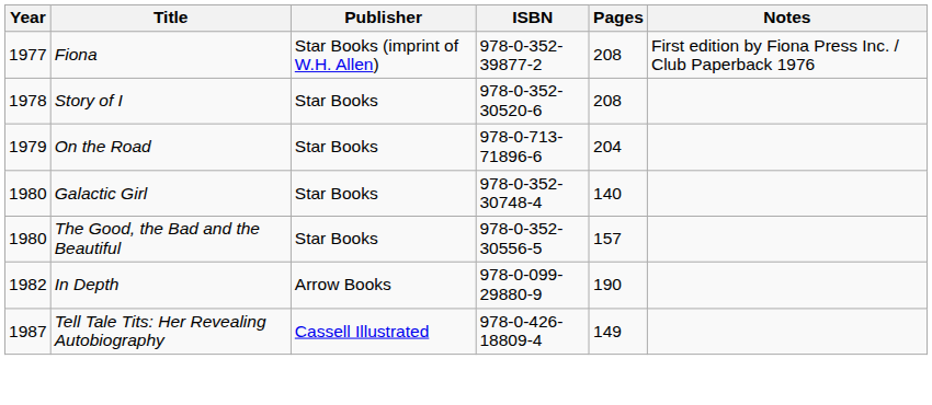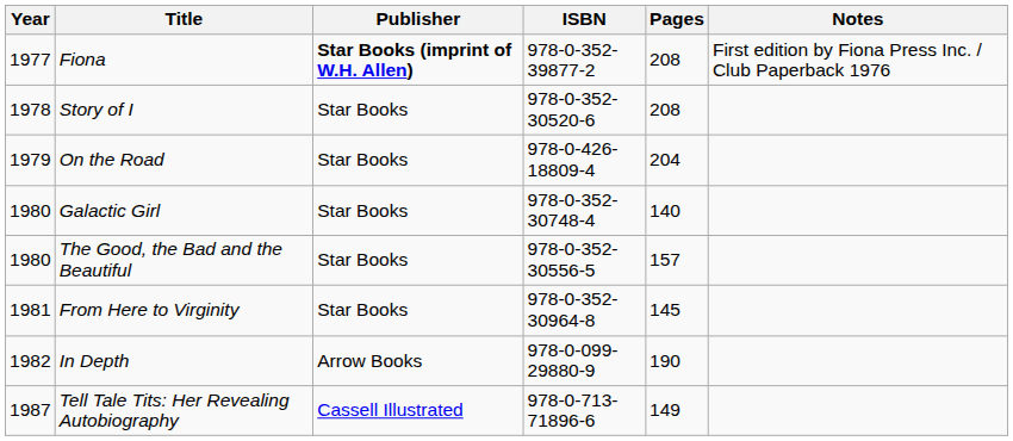 <table class="wikitable">
 <tr>
 <th>Year</th>
 <th>Title</th>
 <th>Publisher</th>
 <th>ISBN</th>
 <th>Pages</th>
 <th>Notes</th>
 </tr>
 <tr>
 <td>1977</td>
 <td><em>Fiona</em></td>
-<td>Star Books (imprint of <a href='#'>W.H. Allen</a>)</td>
+<td><strong>Star Books (imprint of <a href='#'>W.H. Allen</a>)</strong></td>
 <td>978-0-352-39877-2</td>
 <td>208</td>
 <td>First edition by Fiona Press Inc. / Club Paperback 1976</td>
 </tr>
 <tr>
 <td>1978</td>
 <td><em>Story of I</em></td>
 <td>Star Books</td>
 <td>978-0-352-30520-6</td>
 <td>208</td>
 <td></td>
 </tr>
 <tr>
 <td>1979</td>
 <td><em>On the Road</em></td>
 <td>Star Books</td>
-<td>978-0-713-71896-6</td>
+<td>978-0-426-18809-4</td>
 <td>204</td>
 <td></td>
 </tr>
 <tr>
 <td>1980</td>
 <td><em>Galactic Girl</em></td>
 <td>Star Books</td>
 <td>978-0-352-30748-4</td>
 <td>140</td>
 <td></td>
 </tr>
 <tr>
 <td>1980</td>
 <td><em>The Good, the Bad and the Beautiful</em></td>
 <td>Star Books</td>
 <td>978-0-352-30556-5</td>
 <td>157</td>
 <td></td>
 </tr>
 <tr>
+<td>1981</td>
+<td><em>From Here to Virginity</em></td>
+<td>Star Books</td>
+<td>978-0-352-30964-8</td>
+<td>145</td>
+<td></td>
+</tr>
+<tr>
 <td>1982</td>
 <td><em>In Depth</em></td>
 <td>Arrow Books</td>
 <td>978-0-099-29880-9</td>
 <td>190</td>
 <td></td>
 </tr>
 <tr>
 <td>1987</td>
 <td><em>Tell Tale Tits: Her Revealing Autobiography</em></td>
 <td><a href='#'>Cassell Illustrated</a></td>
-<td>978-0-426-18809-4</td>
+<td>978-0-713-71896-6</td>
 <td>149</td>
 <td></td>
 </tr>
 </table>
